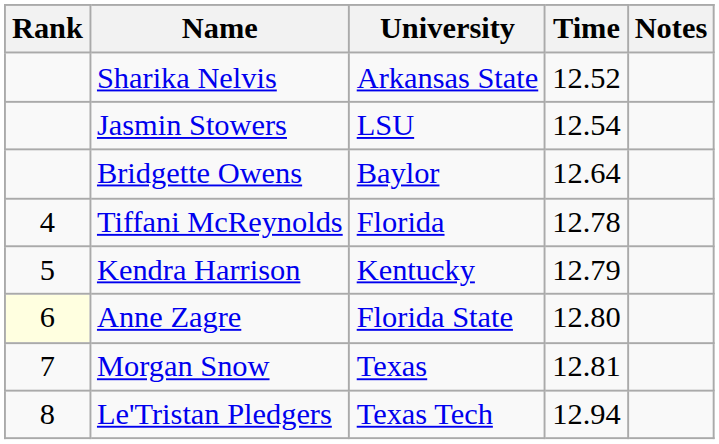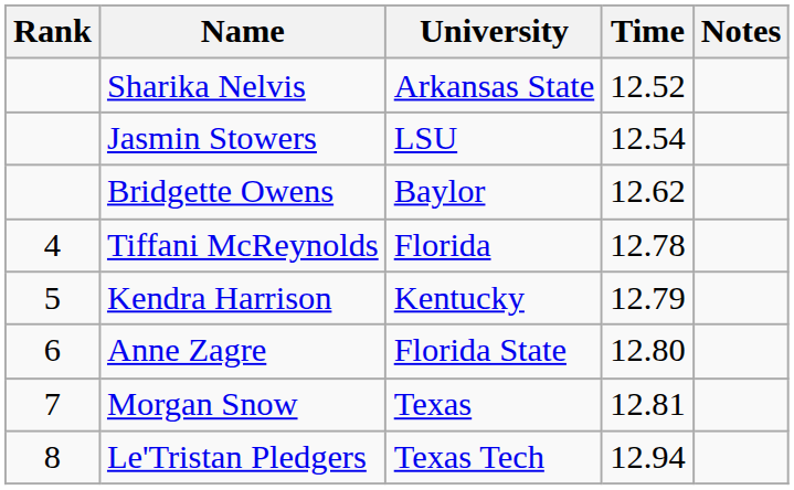 <table class="wikitable sortable" style="text-align:center">
 <tr>
 <th>Rank</th>
 <th>Name</th>
 <th>University</th>
 <th>Time</th>
 <th>Notes</th>
 </tr>
 <tr>
 <td></td>
 <td align=left><a href='#'>Sharika Nelvis</a></td>
 <td align=left><a href='#'>Arkansas State</a></td>
 <td>12.52</td>
 <td></td>
 </tr>
 <tr>
 <td></td>
 <td align=left><a href='#'>Jasmin Stowers</a></td>
 <td align=left><a href='#'>LSU</a></td>
 <td>12.54</td>
 <td></td>
 </tr>
 <tr>
 <td></td>
 <td align=left><a href='#'>Bridgette Owens</a></td>
 <td align="left"><a href='#'>Baylor</a></td>
-<td>12.64</td>
+<td>12.62</td>
 <td></td>
 </tr>
 <tr>
 <td>4</td>
 <td align=left><a href='#'>Tiffani McReynolds</a></td>
 <td align="left"><a href='#'>Florida</a></td>
 <td>12.78</td>
 </tr>
 <tr>
 <td>5</td>
 <td align=left><a href='#'>Kendra Harrison</a></td>
 <td align=left><a href='#'>Kentucky</a></td>
 <td>12.79</td>
 <td></td>
 </tr>
 <tr>
-<td style="background: lightyellow;">6</td>
+<td>6</td>
 <td align=left><a href='#'>Anne Zagre</a> </td>
 <td align=left><a href='#'>Florida State</a></td>
 <td>12.80</td>
 <td></td>
 </tr>
 <tr>
 <td>7</td>
 <td align=left><a href='#'>Morgan Snow</a></td>
 <td align=left><a href='#'>Texas</a></td>
 <td>12.81</td>
 <td></td>
 </tr>
 <tr>
 <td>8</td>
 <td align=left><a href='#'>Le'Tristan Pledgers</a></td>
 <td align="left"><a href='#'>Texas Tech</a></td>
 <td>12.94</td>
 <td></td>
 </tr>
 </table>
